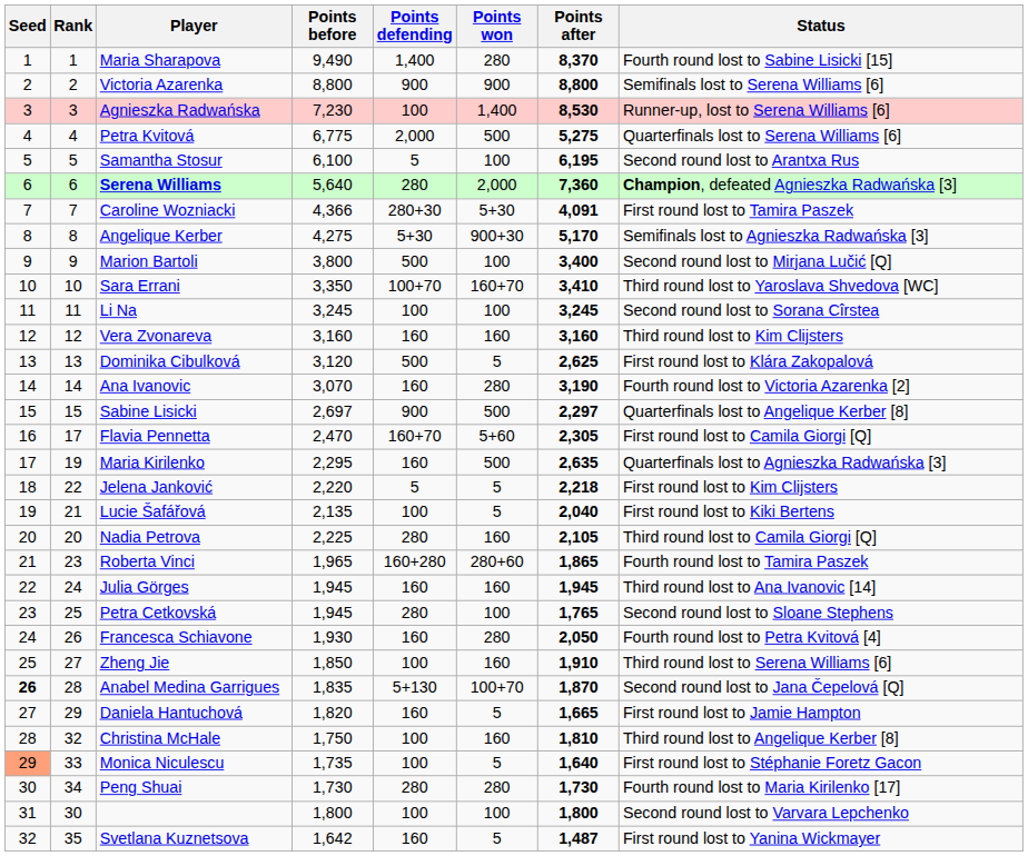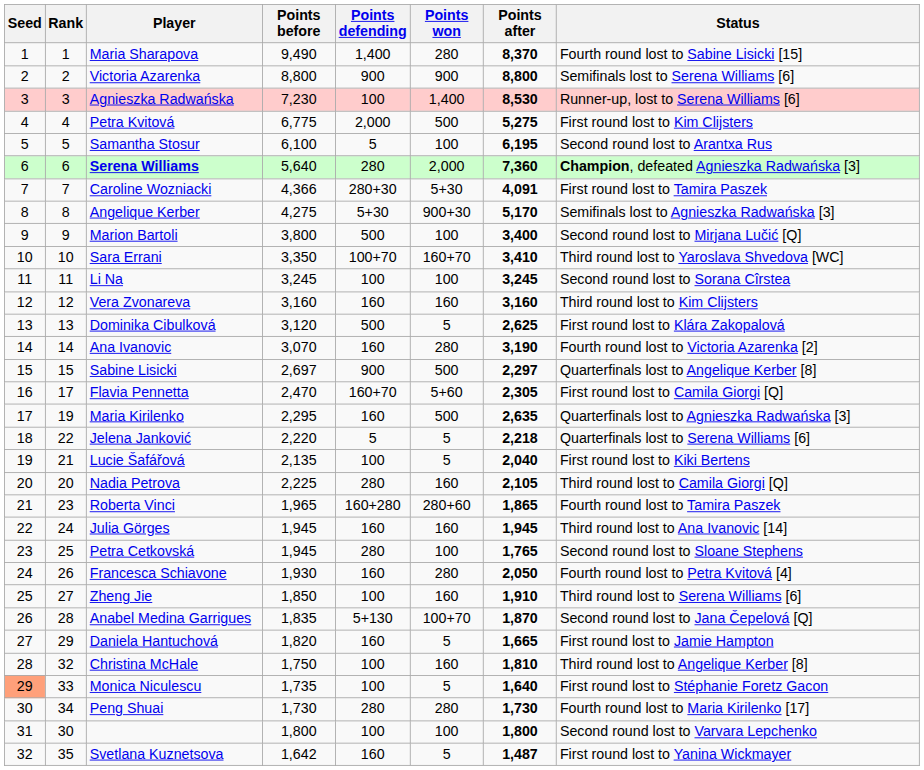 <table class="wikitable sortable" style="text-align:center;">
 <tr>
 <th style="width:30px;">Seed</th>
 <th style="width:30px;">Rank</th>
 <th style="width:190px;">Player</th>
 <th style="width:75px;">Points <br>before</th>
 <th style="width:75px;"><a href='#'>Points <br>defending</a></th>
 <th style="width:75px;"><a href='#'>Points <br>won</a></th>
 <th style="width:75px;">Points <br>after</th>
 <th style="width:400px;">Status</th>
 </tr>
 <tr>
 <td>1</td>
 <td>1</td>
 <td style="text-align:left;" data-sort-value=> <a href='#'>Maria Sharapova</a></td>
 <td>9,490</td>
 <td>1,400</td>
 <td>280</td>
 <td><strong>8,370</strong></td>
 <td style="text-align:left;" data-sort-value=>Fourth round lost to  <a href='#'>Sabine Lisicki</a> [15]</td>
 </tr>
 <tr>
 <td>2</td>
 <td>2</td>
 <td style="text-align:left;" data-sort-value=> <a href='#'>Victoria Azarenka</a></td>
 <td>8,800</td>
 <td>900</td>
 <td>900</td>
 <td><strong>8,800</strong></td>
 <td style="text-align:left;" data-sort-value=>Semifinals lost to  <a href='#'>Serena Williams</a> [6]</td>
 </tr>
 <tr style="background:#fcc;">
 <td>3</td>
 <td>3</td>
 <td style="text-align:left;" data-sort-value=> <a href='#'>Agnieszka Radwańska</a></td>
 <td>7,230</td>
 <td>100</td>
 <td>1,400</td>
 <td><strong>8,530</strong></td>
 <td style="text-align:left;" data-sort-value=>Runner-up, lost to  <a href='#'>Serena Williams</a> [6]</td>
 </tr>
 <tr>
 <td>4</td>
 <td>4</td>
 <td style="text-align:left;" data-sort-value=> <a href='#'>Petra Kvitová</a></td>
 <td>6,775</td>
 <td>2,000</td>
 <td>500</td>
 <td><strong>5,275</strong></td>
-<td style="text-align:left;" data-sort-value=>Quarterfinals lost to  <a href='#'>Serena Williams</a> [6]</td>
+<td style="text-align:left;" data-sort-value=>First round lost to  <a href='#'>Kim Clijsters</a></td>
 </tr>
 <tr>
 <td>5</td>
 <td>5</td>
 <td style="text-align:left;" data-sort-value=> <a href='#'>Samantha Stosur</a></td>
 <td>6,100</td>
 <td>5</td>
 <td>100</td>
 <td><strong>6,195</strong></td>
 <td style="text-align:left;" data-sort-value=>Second round lost to  <a href='#'>Arantxa Rus</a></td>
 </tr>
 <tr style="background:#cfc;">
 <td>6</td>
 <td>6</td>
 <td style="text-align:left;" data-sort-value=> <strong><a href='#'>Serena Williams</a></strong></td>
 <td>5,640</td>
 <td>280</td>
 <td>2,000</td>
 <td><strong>7,360</strong></td>
 <td style="text-align:left;" data-sort-value=><strong>Champion</strong>, defeated  <a href='#'>Agnieszka Radwańska</a> [3]</td>
 </tr>
 <tr>
 <td>7</td>
 <td>7</td>
 <td style="text-align:left;" data-sort-value=> <a href='#'>Caroline Wozniacki</a></td>
 <td>4,366</td>
 <td>280+30</td>
 <td>5+30</td>
 <td><strong>4,091</strong></td>
 <td style="text-align:left;" data-sort-value=>First round lost to  <a href='#'>Tamira Paszek</a></td>
 </tr>
 <tr>
 <td>8</td>
 <td>8</td>
 <td style="text-align:left;" data-sort-value=> <a href='#'>Angelique Kerber</a></td>
 <td>4,275</td>
 <td>5+30</td>
 <td>900+30</td>
 <td><strong>5,170</strong></td>
 <td style="text-align:left;" data-sort-value=>Semifinals lost to  <a href='#'>Agnieszka Radwańska</a> [3]</td>
 </tr>
 <tr>
 <td>9</td>
 <td>9</td>
 <td style="text-align:left;" data-sort-value=> <a href='#'>Marion Bartoli</a></td>
 <td>3,800</td>
 <td>500</td>
 <td>100</td>
 <td><strong>3,400</strong></td>
 <td style="text-align:left;" data-sort-value=>Second round lost to  <a href='#'>Mirjana Lučić</a> [Q]</td>
 </tr>
 <tr>
 <td>10</td>
 <td>10</td>
 <td style="text-align:left;" data-sort-value=> <a href='#'>Sara Errani</a></td>
 <td>3,350</td>
 <td>100+70</td>
 <td>160+70</td>
 <td><strong>3,410</strong></td>
 <td style="text-align:left;" data-sort-value=>Third round lost to  <a href='#'>Yaroslava Shvedova</a> [WC]</td>
 </tr>
 <tr>
 <td>11</td>
 <td>11</td>
 <td style="text-align:left;" data-sort-value=> <a href='#'>Li Na</a></td>
 <td>3,245</td>
 <td>100</td>
 <td>100</td>
 <td><strong>3,245</strong></td>
 <td style="text-align:left;" data-sort-value=>Second round lost to  <a href='#'>Sorana Cîrstea</a></td>
 </tr>
 <tr>
 <td>12</td>
 <td>12</td>
 <td style="text-align:left;" data-sort-value=> <a href='#'>Vera Zvonareva</a></td>
 <td>3,160</td>
 <td>160</td>
 <td>160</td>
 <td><strong>3,160</strong></td>
 <td style="text-align:left;" data-sort-value=>Third round lost to  <a href='#'>Kim Clijsters</a></td>
 </tr>
 <tr>
 <td>13</td>
 <td>13</td>
 <td style="text-align:left;" data-sort-value=> <a href='#'>Dominika Cibulková</a></td>
 <td>3,120</td>
 <td>500</td>
 <td>5</td>
 <td><strong>2,625</strong></td>
 <td style="text-align:left;" data-sort-value=>First round lost to  <a href='#'>Klára Zakopalová</a></td>
 </tr>
 <tr>
 <td>14</td>
 <td>14</td>
 <td style="text-align:left;" data-sort-value=> <a href='#'>Ana Ivanovic</a></td>
 <td>3,070</td>
 <td>160</td>
 <td>280</td>
 <td><strong>3,190</strong></td>
 <td style="text-align:left;" data-sort-value=>Fourth round lost to  <a href='#'>Victoria Azarenka</a> [2]</td>
 </tr>
 <tr>
 <td>15</td>
 <td>15</td>
 <td style="text-align:left;" data-sort-value=> <a href='#'>Sabine Lisicki</a></td>
 <td>2,697</td>
 <td>900</td>
 <td>500</td>
 <td><strong>2,297</strong></td>
 <td style="text-align:left;" data-sort-value=>Quarterfinals lost to  <a href='#'>Angelique Kerber</a> [8]</td>
 </tr>
 <tr>
 <td>16</td>
 <td>17</td>
 <td style="text-align:left;" data-sort-value=> <a href='#'>Flavia Pennetta</a></td>
 <td>2,470</td>
 <td>160+70</td>
 <td>5+60</td>
 <td><strong>2,305</strong></td>
 <td style="text-align:left;" data-sort-value=>First round lost to  <a href='#'>Camila Giorgi</a> [Q]</td>
 </tr>
 <tr>
 <td>17</td>
 <td>19</td>
 <td style="text-align:left;" data-sort-value=> <a href='#'>Maria Kirilenko</a></td>
 <td>2,295</td>
 <td>160</td>
 <td>500</td>
 <td><strong>2,635</strong></td>
 <td style="text-align:left;" data-sort-value=>Quarterfinals lost to  <a href='#'>Agnieszka Radwańska</a> [3]</td>
 </tr>
 <tr>
 <td>18</td>
 <td>22</td>
 <td style="text-align:left;" data-sort-value=> <a href='#'>Jelena Janković</a></td>
 <td>2,220</td>
 <td>5</td>
 <td>5</td>
 <td><strong>2,218</strong></td>
-<td style="text-align:left;" data-sort-value=>First round lost to  <a href='#'>Kim Clijsters</a></td>
+<td style="text-align:left;" data-sort-value=>Quarterfinals lost to  <a href='#'>Serena Williams</a> [6]</td>
 </tr>
 <tr>
 <td>19</td>
 <td>21</td>
 <td style="text-align:left;" data-sort-value=> <a href='#'>Lucie Šafářová</a></td>
 <td>2,135</td>
 <td>100</td>
 <td>5</td>
 <td><strong>2,040</strong></td>
 <td style="text-align:left;" data-sort-value=>First round lost to  <a href='#'>Kiki Bertens</a></td>
 </tr>
 <tr>
 <td>20</td>
 <td>20</td>
 <td style="text-align:left;" data-sort-value=> <a href='#'>Nadia Petrova</a></td>
 <td>2,225</td>
 <td>280</td>
 <td>160</td>
 <td><strong>2,105</strong></td>
 <td style="text-align:left;" data-sort-value=>Third round lost to  <a href='#'>Camila Giorgi</a> [Q]</td>
 </tr>
 <tr>
 <td>21</td>
 <td>23</td>
 <td style="text-align:left;" data-sort-value=> <a href='#'>Roberta Vinci</a></td>
 <td>1,965</td>
 <td>160+280</td>
 <td>280+60</td>
 <td><strong>1,865</strong></td>
 <td style="text-align:left;" data-sort-value=>Fourth round lost to  <a href='#'>Tamira Paszek</a></td>
 </tr>
 <tr>
 <td>22</td>
 <td>24</td>
 <td style="text-align:left;" data-sort-value=> <a href='#'>Julia Görges</a></td>
 <td>1,945</td>
 <td>160</td>
 <td>160</td>
 <td><strong>1,945</strong></td>
 <td style="text-align:left;" data-sort-value=>Third round lost to  <a href='#'>Ana Ivanovic</a> [14]</td>
 </tr>
 <tr>
 <td>23</td>
 <td>25</td>
 <td style="text-align:left;" data-sort-value=> <a href='#'>Petra Cetkovská</a></td>
 <td>1,945</td>
 <td>280</td>
 <td>100</td>
 <td><strong>1,765</strong></td>
 <td style="text-align:left;" data-sort-value=>Second round lost to  <a href='#'>Sloane Stephens</a></td>
 </tr>
 <tr>
 <td>24</td>
 <td>26</td>
 <td style="text-align:left;" data-sort-value=> <a href='#'>Francesca Schiavone</a></td>
 <td>1,930</td>
 <td>160</td>
 <td>280</td>
 <td><strong>2,050</strong></td>
 <td style="text-align:left;" data-sort-value=>Fourth round lost to  <a href='#'>Petra Kvitová</a> [4]</td>
 </tr>
 <tr>
 <td>25</td>
 <td>27</td>
 <td style="text-align:left;" data-sort-value=> <a href='#'>Zheng Jie</a></td>
 <td>1,850</td>
 <td>100</td>
 <td>160</td>
 <td><strong>1,910</strong></td>
 <td style="text-align:left;" data-sort-value=>Third round lost to  <a href='#'>Serena Williams</a> [6]</td>
 </tr>
 <tr>
-<td><strong>26</strong></td>
+<td>26</td>
 <td>28</td>
 <td style="text-align:left;" data-sort-value=> <a href='#'>Anabel Medina Garrigues</a></td>
 <td>1,835</td>
 <td>5+130</td>
 <td>100+70</td>
 <td><strong>1,870</strong></td>
 <td style="text-align:left;" data-sort-value=>Second round lost to  <a href='#'>Jana Čepelová</a> [Q]</td>
 </tr>
 <tr>
 <td>27</td>
 <td>29</td>
 <td style="text-align:left;" data-sort-value=> <a href='#'>Daniela Hantuchová</a></td>
 <td>1,820</td>
 <td>160</td>
 <td>5</td>
 <td><strong>1,665</strong></td>
 <td style="text-align:left;" data-sort-value=>First round lost to  <a href='#'>Jamie Hampton</a></td>
 </tr>
 <tr>
 <td>28</td>
 <td>32</td>
 <td style="text-align:left;" data-sort-value=> <a href='#'>Christina McHale</a></td>
 <td>1,750</td>
 <td>100</td>
 <td>160</td>
 <td><strong>1,810</strong></td>
 <td style="text-align:left;" data-sort-value=>Third round lost to  <a href='#'>Angelique Kerber</a> [8]</td>
 </tr>
 <tr>
 <td style="background: lightsalmon;">29</td>
 <td>33</td>
 <td style="text-align:left;" data-sort-value=> <a href='#'>Monica Niculescu</a></td>
 <td>1,735</td>
 <td>100</td>
 <td>5</td>
 <td><strong>1,640</strong></td>
 <td style="text-align:left;" data-sort-value=>First round lost to  <a href='#'>Stéphanie Foretz Gacon</a></td>
 </tr>
 <tr>
 <td>30</td>
 <td>34</td>
 <td style="text-align:left;" data-sort-value=> <a href='#'>Peng Shuai</a></td>
 <td>1,730</td>
 <td>280</td>
 <td>280</td>
 <td><strong>1,730</strong></td>
 <td style="text-align:left;" data-sort-value=>Fourth round lost to  <a href='#'>Maria Kirilenko</a> [17]</td>
 </tr>
 <tr>
 <td>31</td>
 <td>30</td>
 <td style="text-align:left;" data-sort-value=></td>
 <td>1,800</td>
 <td>100</td>
 <td>100</td>
 <td><strong>1,800</strong></td>
 <td style="text-align:left;" data-sort-value=>Second round lost to  <a href='#'>Varvara Lepchenko</a></td>
 </tr>
 <tr>
 <td>32</td>
 <td>35</td>
 <td style="text-align:left;" data-sort-value=> <a href='#'>Svetlana Kuznetsova</a></td>
 <td>1,642</td>
 <td>160</td>
 <td>5</td>
 <td><strong>1,487</strong></td>
 <td style="text-align:left;" data-sort-value=>First round lost to  <a href='#'>Yanina Wickmayer</a></td>
 </tr>
 </table>
